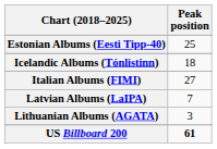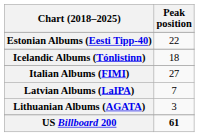 <table class="wikitable sortable plainrowheaders" style="text-align:center">
 <tr>
 <th scope="col">Chart (2018–2025)</th>
 <th scope="col">Peak<br>position</th>
 </tr>
 <tr>
 </tr>
 <tr>
 </tr>
 <tr>
 </tr>
 <tr>
 <th scope="row">Estonian Albums (<a href='#'>Eesti Tipp-40</a>)</th>
-<td>25</td>
+<td>22</td>
 </tr>
 <tr>
 </tr>
 <tr>
 </tr>
 <tr>
 </tr>
 <tr>
 <th scope="row">Icelandic Albums (<a href='#'>Tónlistinn</a>)</th>
 <td>18</td>
 </tr>
 <tr>
 </tr>
 <tr>
 <th scope="row">Italian Albums (<a href='#'>FIMI</a>)</th>
 <td>27</td>
 </tr>
 <tr>
 <th scope="row">Latvian Albums (<a href='#'>LaIPA</a>)</th>
 <td>7</td>
 </tr>
 <tr>
 <th scope="row">Lithuanian Albums (<a href='#'>AGATA</a>)</th>
 <td>3</td>
 </tr>
 <tr>
 </tr>
 <tr>
 </tr>
 <tr>
 </tr>
 <tr>
 </tr>
 <tr>
 <th scope="row">US <a href='#'><em>Billboard</em> 200</a></th>
 <td><strong>61</strong></td>
 </tr>
 </table>
